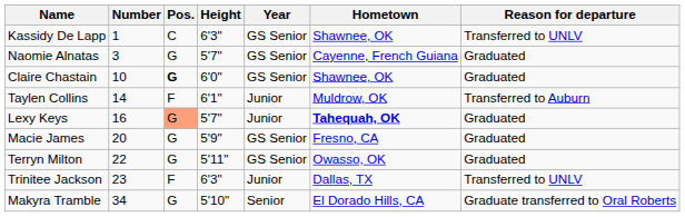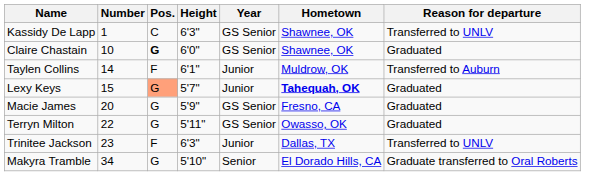 <table class="wikitable sortable" border="1">
 <tr>
 <th>Name</th>
 <th>Number</th>
 <th>Pos.</th>
 <th>Height</th>
 <th>Year</th>
 <th>Hometown</th>
 <th class="unsortable">Reason for departure</th>
 </tr>
 <tr>
 <td>Kassidy De Lapp</td>
 <td>1</td>
 <td>C</td>
 <td>6'3"</td>
 <td>GS Senior</td>
 <td><a href='#'>Shawnee, OK</a></td>
 <td>Transferred to <a href='#'>UNLV</a></td>
-</tr>
-<tr>
-<td>Naomie Alnatas</td>
-<td>3</td>
-<td>G</td>
-<td>5'7"</td>
-<td>GS Senior</td>
-<td><a href='#'>Cayenne, French Guiana</a></td>
-<td>Graduated</td>
 </tr>
 <tr>
 <td>Claire Chastain</td>
 <td>10</td>
 <td><strong>G</strong></td>
 <td>6'0"</td>
 <td>GS Senior</td>
 <td><a href='#'>Shawnee, OK</a></td>
 <td>Graduated</td>
 </tr>
 <tr>
 <td>Taylen Collins</td>
 <td>14</td>
 <td>F</td>
 <td>6'1"</td>
 <td>Junior</td>
 <td><a href='#'>Muldrow, OK</a></td>
 <td>Transferred to <a href='#'>Auburn</a></td>
 </tr>
 <tr>
 <td>Lexy Keys</td>
-<td>16</td>
+<td>15</td>
 <td style="background: lightsalmon;">G</td>
 <td>5'7"</td>
 <td>Junior</td>
 <td><strong><a href='#'>Tahequah, OK</a></strong></td>
 <td>Graduated</td>
 </tr>
 <tr>
 <td>Macie James</td>
 <td>20</td>
 <td>G</td>
 <td>5'9"</td>
 <td>GS Senior</td>
 <td><a href='#'>Fresno, CA</a></td>
 <td>Graduated</td>
 </tr>
 <tr>
 <td>Terryn Milton</td>
 <td>22</td>
 <td>G</td>
 <td>5'11"</td>
 <td>GS Senior</td>
 <td><a href='#'>Owasso, OK</a></td>
 <td>Graduated</td>
 </tr>
 <tr>
 <td>Trinitee Jackson</td>
 <td>23</td>
 <td>F</td>
 <td>6'3"</td>
 <td>Junior</td>
 <td><a href='#'>Dallas, TX</a></td>
 <td>Transferred to <a href='#'>UNLV</a></td>
 </tr>
 <tr>
 <td>Makyra Tramble</td>
 <td>34</td>
 <td>G</td>
 <td>5'10"</td>
 <td>Senior</td>
 <td><a href='#'>El Dorado Hills, CA</a></td>
 <td>Graduate transferred to <a href='#'>Oral Roberts</a></td>
 </tr>
 </table>
